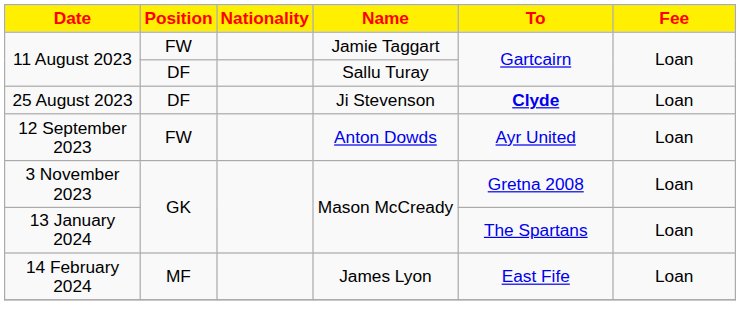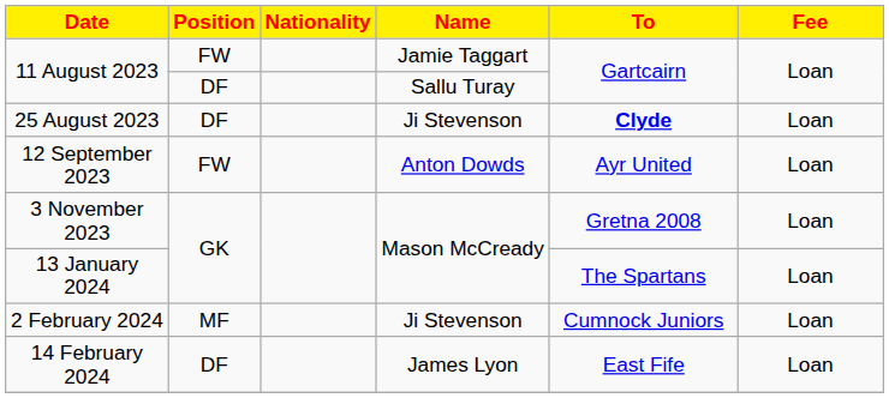 <table class="wikitable"  style="text-align:center; font-size:90%; ">
 <tr>
 <th style="background:#FFEF00; color:red; width:150px;">Date</th>
 <th style="background:#FFEF00; color:red; width:45px;">Position</th>
 <th style="background:#FFEF00; color:red; width:45px;">Nationality</th>
 <th style="background:#FFEF00; color:red; width:170px;">Name</th>
 <th style="background:#FFEF00; color:red; width:200px;">To</th>
 <th style="background:#FFEF00; color:red; width:170px;">Fee</th>
 </tr>
 <tr>
 <td rowspan=2>11 August 2023</td>
 <td>FW</td>
 <td></td>
 <td>Jamie Taggart</td>
 <td rowspan=2><a href='#'>Gartcairn</a></td>
 <td rowspan=2>Loan</td>
 </tr>
 <tr>
 <td>DF</td>
 <td></td>
 <td>Sallu Turay</td>
 </tr>
 <tr>
 <td>25 August 2023</td>
 <td>DF</td>
 <td></td>
 <td>Ji Stevenson</td>
 <td><strong><a href='#'>Clyde</a></strong></td>
 <td>Loan</td>
 </tr>
 <tr>
 <td>12 September 2023</td>
 <td>FW</td>
 <td></td>
 <td><a href='#'>Anton Dowds</a></td>
 <td><a href='#'>Ayr United</a></td>
 <td>Loan</td>
 </tr>
 <tr>
 <td>3 November 2023</td>
 <td rowspan=2>GK</td>
 <td rowspan=2></td>
 <td rowspan=2>Mason McCready</td>
 <td><a href='#'>Gretna 2008</a></td>
 <td>Loan</td>
 </tr>
 <tr>
 <td>13 January 2024</td>
 <td><a href='#'>The Spartans</a></td>
 <td>Loan</td>
 </tr>
 <tr>
+<td>2 February 2024</td>
+<td>MF</td>
+<td></td>
+<td>Ji Stevenson</td>
+<td><a href='#'>Cumnock Juniors</a></td>
+<td>Loan</td>
+</tr>
+<tr>
 <td>14 February 2024</td>
-<td>MF</td>
+<td>DF</td>
 <td></td>
 <td>James Lyon</td>
 <td><a href='#'>East Fife</a></td>
 <td>Loan</td>
 </tr>
 <tr>
 </tr>
 </table>
